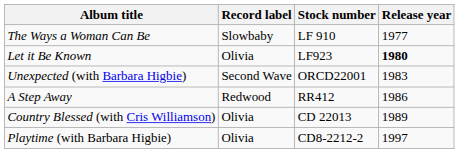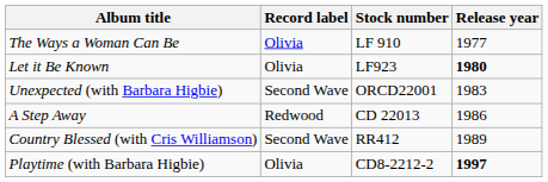 <table class="wikitable sortable">
 <tr>
 <th scope="col">Album title</th>
 <th scope="col">Record label</th>
 <th scope="col">Stock number</th>
 <th scope="col">Release year</th>
 </tr>
 <tr>
 <td><em>The Ways a Woman Can Be</em></td>
-<td>Slowbaby</td>
+<td><a href='#'>Olivia</a></td>
 <td>LF 910</td>
 <td>1977</td>
 </tr>
 <tr>
 <td><em>Let it Be Known</em></td>
 <td>Olivia</td>
 <td>LF923</td>
 <td><strong>1980</strong></td>
 </tr>
 <tr>
 <td><em>Unexpected</em> (with <a href='#'>Barbara Higbie</a>)</td>
 <td>Second Wave</td>
 <td>ORCD22001</td>
 <td>1983</td>
 </tr>
 <tr>
 <td><em>A Step Away</em></td>
 <td>Redwood</td>
-<td>RR412</td>
+<td>CD 22013</td>
 <td>1986</td>
 </tr>
 <tr>
 <td><em>Country Blessed</em> (with <a href='#'>Cris Williamson</a>)</td>
-<td>Olivia</td>
-<td>CD 22013</td>
+<td>Second Wave</td>
+<td>RR412</td>
 <td>1989</td>
 </tr>
 <tr>
 <td><em>Playtime</em> (with Barbara Higbie)</td>
 <td>Olivia</td>
 <td>CD8-2212-2</td>
-<td>1997</td>
+<td><strong>1997</strong></td>
 </tr>
 </table>
